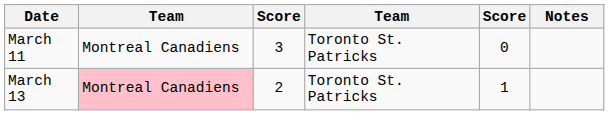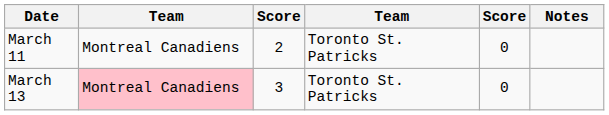 <table class="wikitable">
 <tr>
 <th bgcolor="#DDDDFF" width="60">Date</th>
 <th bgcolor="#DDDDFF" width="150">Team</th>
 <th bgcolor="#DDDDFF" width="5">Score</th>
 <th bgcolor="#DDDDFF" width="150">Team</th>
 <th bgcolor="#DDDDFF" width="5">Score</th>
 <th bgcolor="#DDDDFF" width="60">Notes</th>
 </tr>
 <tr>
 <td>March 11</td>
 <td>Montreal Canadiens</td>
-<td align="center">3</td>
+<td align="center">2</td>
 <td>Toronto St. Patricks</td>
 <td align="center">0</td>
 <td></td>
 </tr>
 <tr>
 <td>March 13</td>
 <td style="background: pink;">Montreal Canadiens</td>
-<td align="center">2</td>
+<td align="center">3</td>
 <td>Toronto St. Patricks</td>
-<td align="center">1</td>
+<td align="center">0</td>
 <td></td>
 </tr>
 </table>
